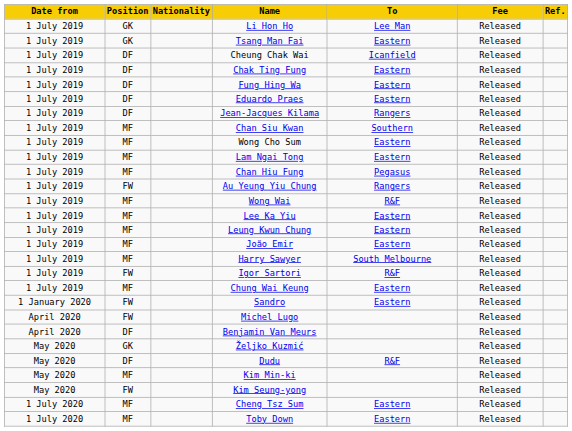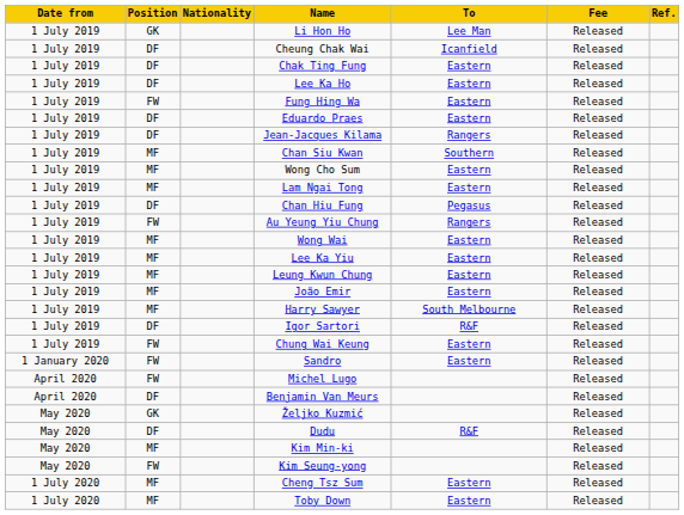 <table class="wikitable"  style="text-align:center; font-size:90%;">
 <tr>
 <th style="background:#f7cd06; color:#000000; width:130px;">Date from</th>
 <th style="background:#f7cd06; color:#000000; width:50px;">Position</th>
 <th style="background:#f7cd06; color:#000000; width:50px;">Nationality</th>
 <th style="background:#f7cd06; color:#000000; width:150px;">Name</th>
 <th style="background:#f7cd06; color:#000000; width:170px;">To</th>
 <th style="background:#f7cd06; color:#000000; width:110px;">Fee</th>
 <th style="background:#f7cd06; color:#000000; width:25px;">Ref.</th>
 </tr>
 <tr>
 <td>1 July 2019</td>
 <td>GK</td>
 <td></td>
 <td><a href='#'>Li Hon Ho</a></td>
 <td><a href='#'>Lee Man</a></td>
-<td>Released</td>
-<td></td>
-</tr>
-<tr>
-<td>1 July 2019</td>
-<td>GK</td>
-<td></td>
-<td><a href='#'>Tsang Man Fai</a></td>
-<td><a href='#'>Eastern</a></td>
 <td>Released</td>
 <td></td>
 </tr>
 <tr>
 <td>1 July 2019</td>
 <td>DF</td>
 <td></td>
 <td>Cheung Chak Wai</td>
 <td><a href='#'>Icanfield</a></td>
 <td>Released</td>
 <td></td>
 </tr>
 <tr>
 <td>1 July 2019</td>
 <td>DF</td>
 <td></td>
 <td><a href='#'>Chak Ting Fung</a></td>
 <td><a href='#'>Eastern</a></td>
 <td>Released</td>
 <td></td>
 </tr>
 <tr>
 <td>1 July 2019</td>
 <td>DF</td>
+<td></td>
+<td><a href='#'>Lee Ka Ho</a></td>
+<td><a href='#'>Eastern</a></td>
+<td>Released</td>
+<td></td>
+</tr>
+<tr>
+<td>1 July 2019</td>
+<td>FW</td>
 <td></td>
 <td><a href='#'>Fung Hing Wa</a></td>
 <td><a href='#'>Eastern</a></td>
 <td>Released</td>
 <td></td>
 </tr>
 <tr>
 <td>1 July 2019</td>
 <td>DF</td>
 <td></td>
 <td><a href='#'>Eduardo Praes</a></td>
 <td><a href='#'>Eastern</a></td>
 <td>Released</td>
 <td></td>
 </tr>
 <tr>
 <td>1 July 2019</td>
 <td>DF</td>
 <td></td>
 <td><a href='#'>Jean-Jacques Kilama</a></td>
 <td><a href='#'>Rangers</a></td>
 <td>Released</td>
 <td></td>
 </tr>
 <tr>
 <td>1 July 2019</td>
 <td>MF</td>
 <td></td>
 <td><a href='#'>Chan Siu Kwan</a></td>
 <td><a href='#'>Southern</a></td>
 <td>Released</td>
 <td></td>
 </tr>
 <tr>
 <td>1 July 2019</td>
 <td>MF</td>
 <td></td>
 <td>Wong Cho Sum</td>
 <td><a href='#'>Eastern</a></td>
 <td>Released</td>
 <td></td>
 </tr>
 <tr>
 <td>1 July 2019</td>
 <td>MF</td>
 <td> </td>
 <td><a href='#'>Lam Ngai Tong</a></td>
 <td><a href='#'>Eastern</a></td>
 <td>Released</td>
 <td></td>
 </tr>
 <tr>
 <td>1 July 2019</td>
-<td>MF</td>
+<td>DF</td>
 <td></td>
 <td><a href='#'>Chan Hiu Fung</a></td>
 <td><a href='#'>Pegasus</a></td>
 <td>Released</td>
 <td></td>
 </tr>
 <tr>
 <td>1 July 2019</td>
 <td>FW</td>
 <td></td>
 <td><a href='#'>Au Yeung Yiu Chung</a></td>
 <td><a href='#'>Rangers</a></td>
 <td>Released</td>
 <td></td>
 </tr>
 <tr>
 <td>1 July 2019</td>
 <td>MF</td>
 <td></td>
 <td><a href='#'>Wong Wai</a></td>
-<td><a href='#'>R&F</a></td>
+<td><a href='#'>Eastern</a></td>
 <td>Released</td>
 <td></td>
 </tr>
 <tr>
 <td>1 July 2019</td>
 <td>MF</td>
 <td></td>
 <td><a href='#'>Lee Ka Yiu</a></td>
 <td><a href='#'>Eastern</a></td>
 <td>Released</td>
 <td></td>
 </tr>
 <tr>
 <td>1 July 2019</td>
 <td>MF</td>
 <td></td>
 <td><a href='#'>Leung Kwun Chung</a></td>
 <td><a href='#'>Eastern</a></td>
 <td>Released</td>
 <td></td>
 </tr>
 <tr>
 <td>1 July 2019</td>
 <td>MF</td>
 <td></td>
 <td><a href='#'>João Emir</a></td>
 <td><a href='#'>Eastern</a></td>
 <td>Released</td>
 <td></td>
 </tr>
 <tr>
 <td>1 July 2019</td>
 <td>MF</td>
 <td></td>
 <td><a href='#'>Harry Sawyer</a></td>
 <td> <a href='#'>South Melbourne</a></td>
 <td>Released</td>
 <td></td>
 </tr>
 <tr>
 <td>1 July 2019</td>
-<td>FW</td>
+<td>DF</td>
 <td></td>
 <td><a href='#'>Igor Sartori</a></td>
 <td><a href='#'>R&F</a></td>
 <td>Released</td>
 <td></td>
 </tr>
 <tr>
 <td>1 July 2019</td>
-<td>MF</td>
+<td>FW</td>
 <td></td>
 <td><a href='#'>Chung Wai Keung</a></td>
 <td><a href='#'>Eastern</a></td>
 <td>Released</td>
 <td></td>
 </tr>
 <tr>
 <td>1 January 2020</td>
 <td>FW</td>
 <td></td>
 <td><a href='#'>Sandro</a></td>
 <td><a href='#'>Eastern</a></td>
 <td>Released</td>
 <td></td>
 </tr>
 <tr>
 <td>April 2020</td>
 <td>FW</td>
 <td></td>
 <td><a href='#'>Michel Lugo</a></td>
 <td></td>
 <td>Released</td>
 <td></td>
 </tr>
 <tr>
 <td>April 2020</td>
 <td>DF</td>
 <td></td>
 <td><a href='#'>Benjamin Van Meurs</a></td>
 <td></td>
 <td>Released</td>
 <td></td>
 </tr>
 <tr>
 <td>May 2020</td>
 <td>GK</td>
 <td></td>
 <td><a href='#'>Željko Kuzmić</a></td>
 <td></td>
 <td>Released</td>
 <td></td>
 </tr>
 <tr>
 <td>May 2020</td>
 <td>DF</td>
 <td></td>
 <td><a href='#'>Dudu</a></td>
 <td><a href='#'>R&F</a></td>
 <td>Released</td>
 <td></td>
 </tr>
 <tr>
 <td>May 2020</td>
 <td>MF</td>
 <td></td>
 <td><a href='#'>Kim Min-ki</a></td>
 <td></td>
 <td>Released</td>
 <td></td>
 </tr>
 <tr>
 <td>May 2020</td>
 <td>FW</td>
 <td></td>
 <td><a href='#'>Kim Seung-yong</a></td>
 <td></td>
 <td>Released</td>
 <td></td>
 </tr>
 <tr>
 <td>1 July 2020</td>
 <td>MF</td>
 <td></td>
 <td><a href='#'>Cheng Tsz Sum</a></td>
 <td><a href='#'>Eastern</a></td>
 <td>Released</td>
 <td></td>
 </tr>
 <tr>
 <td>1 July 2020</td>
 <td>MF</td>
 <td></td>
 <td><a href='#'>Toby Down</a></td>
 <td><a href='#'>Eastern</a></td>
 <td>Released</td>
 <td></td>
 </tr>
 </table>
